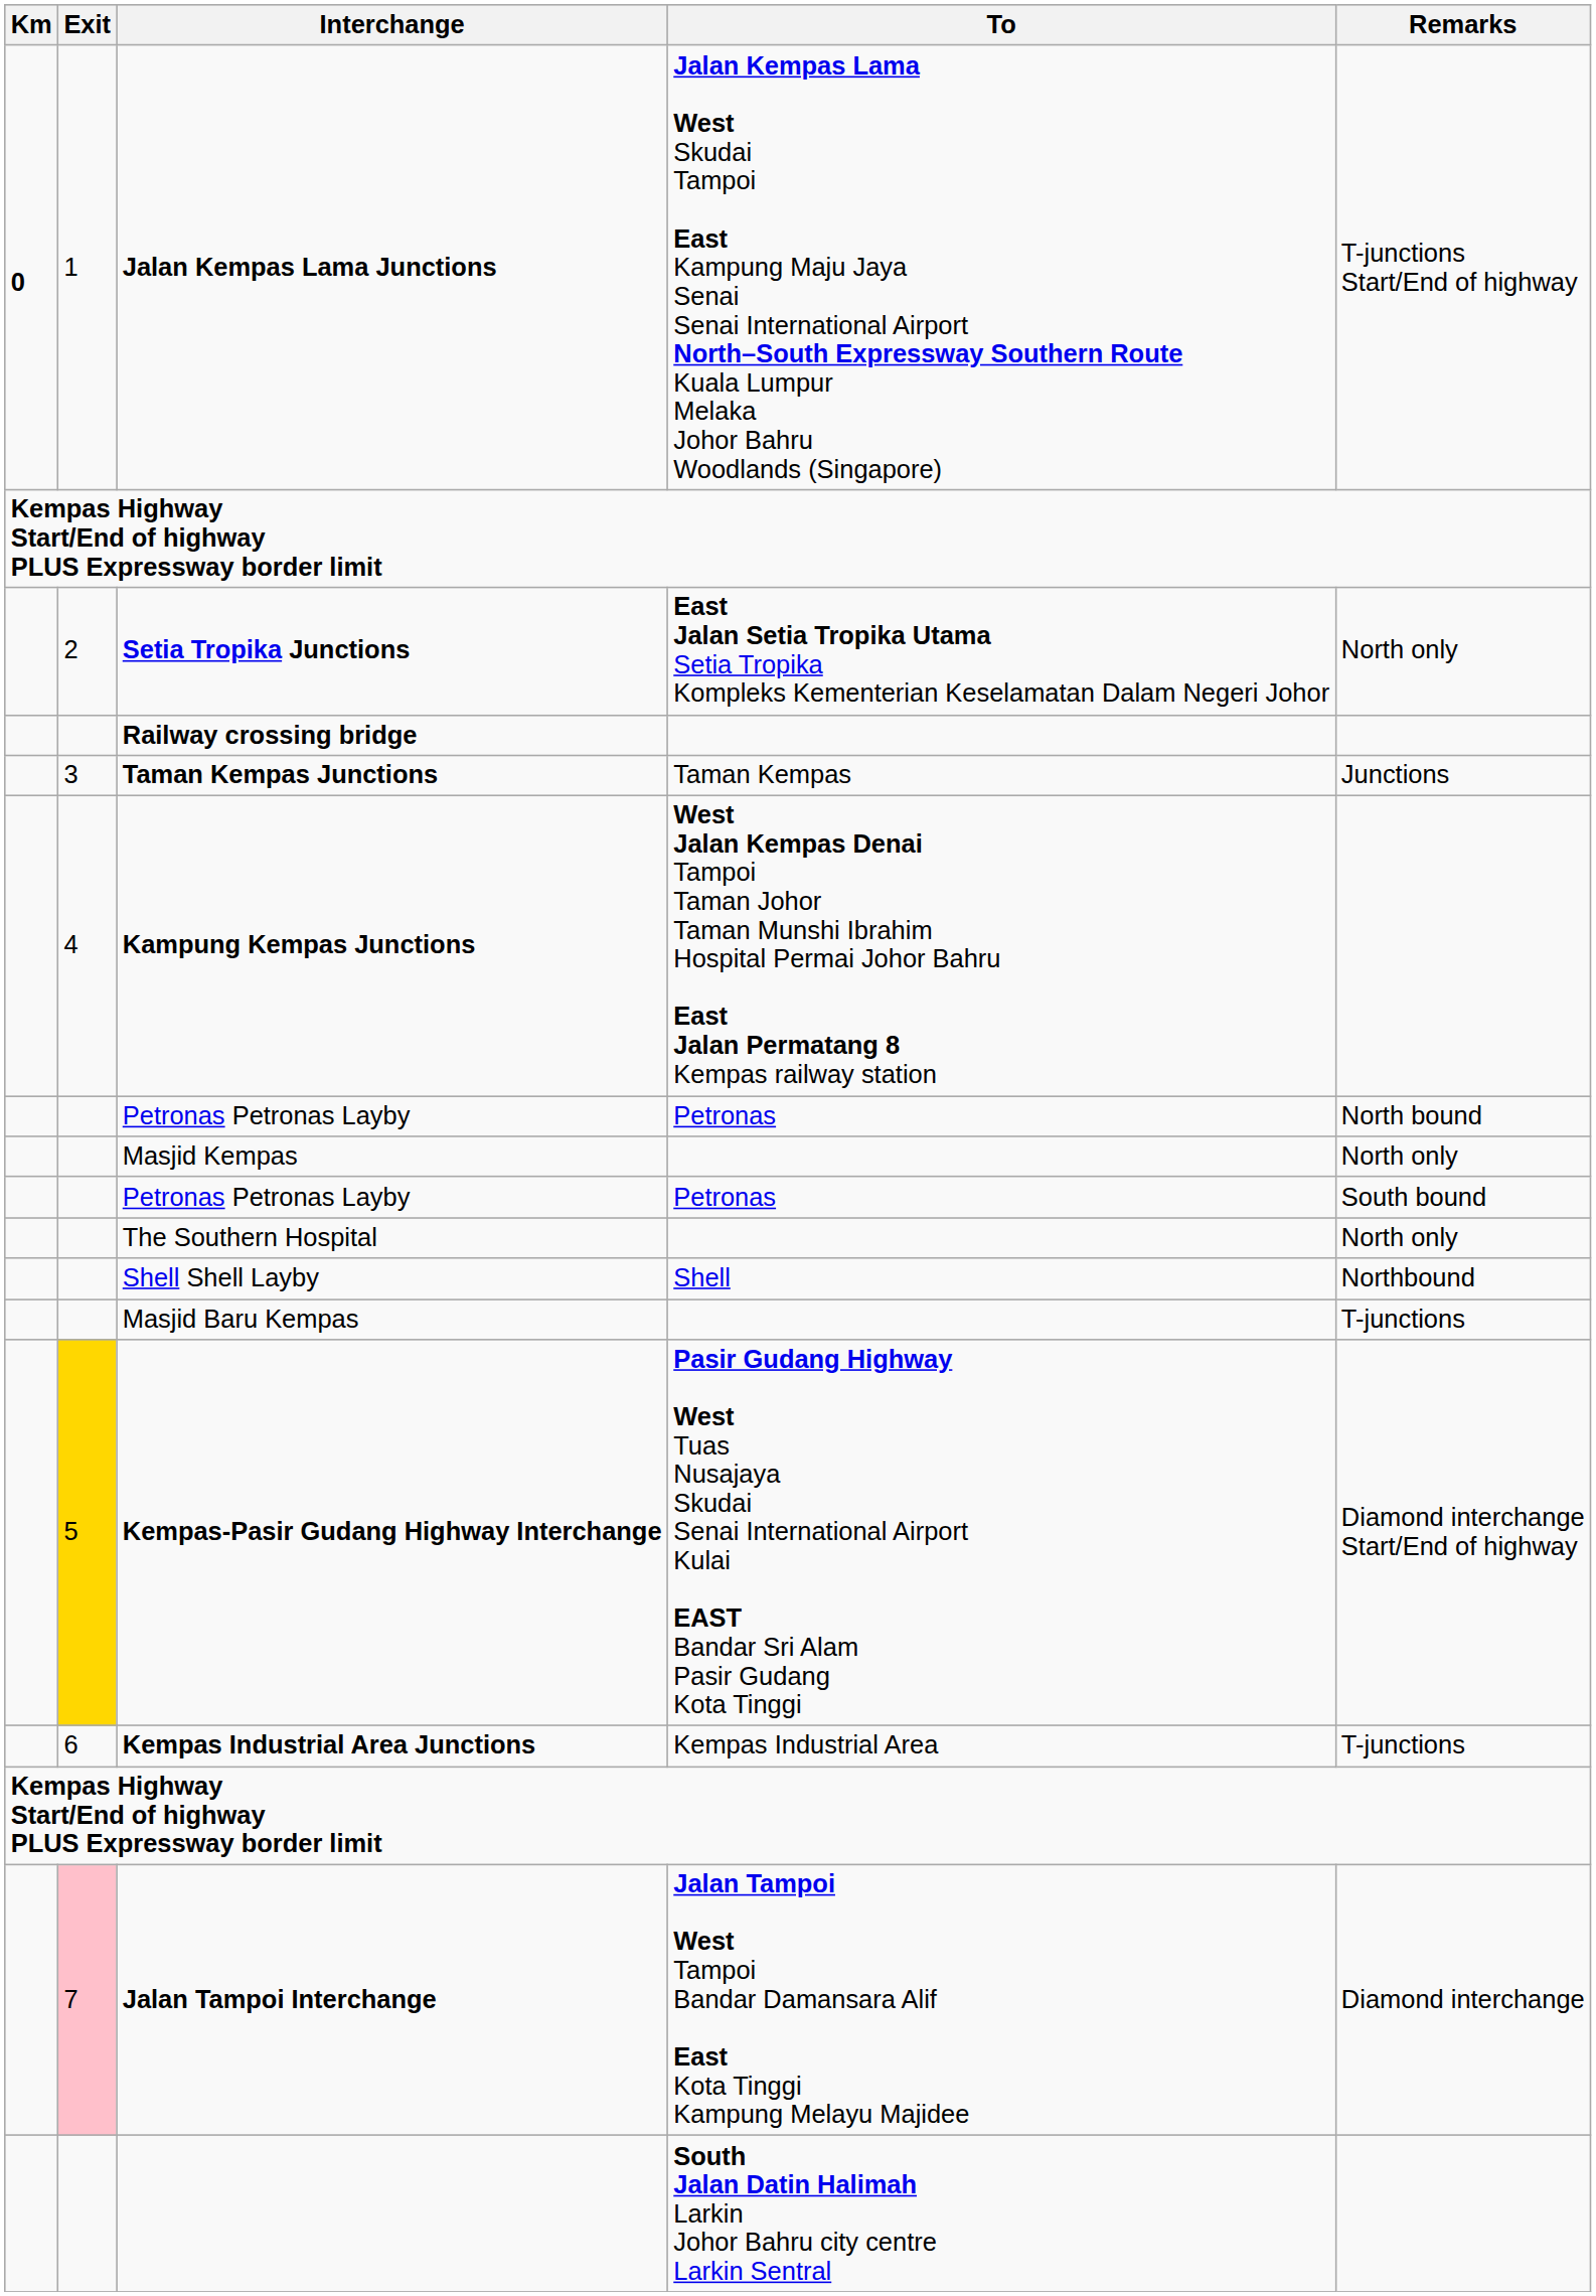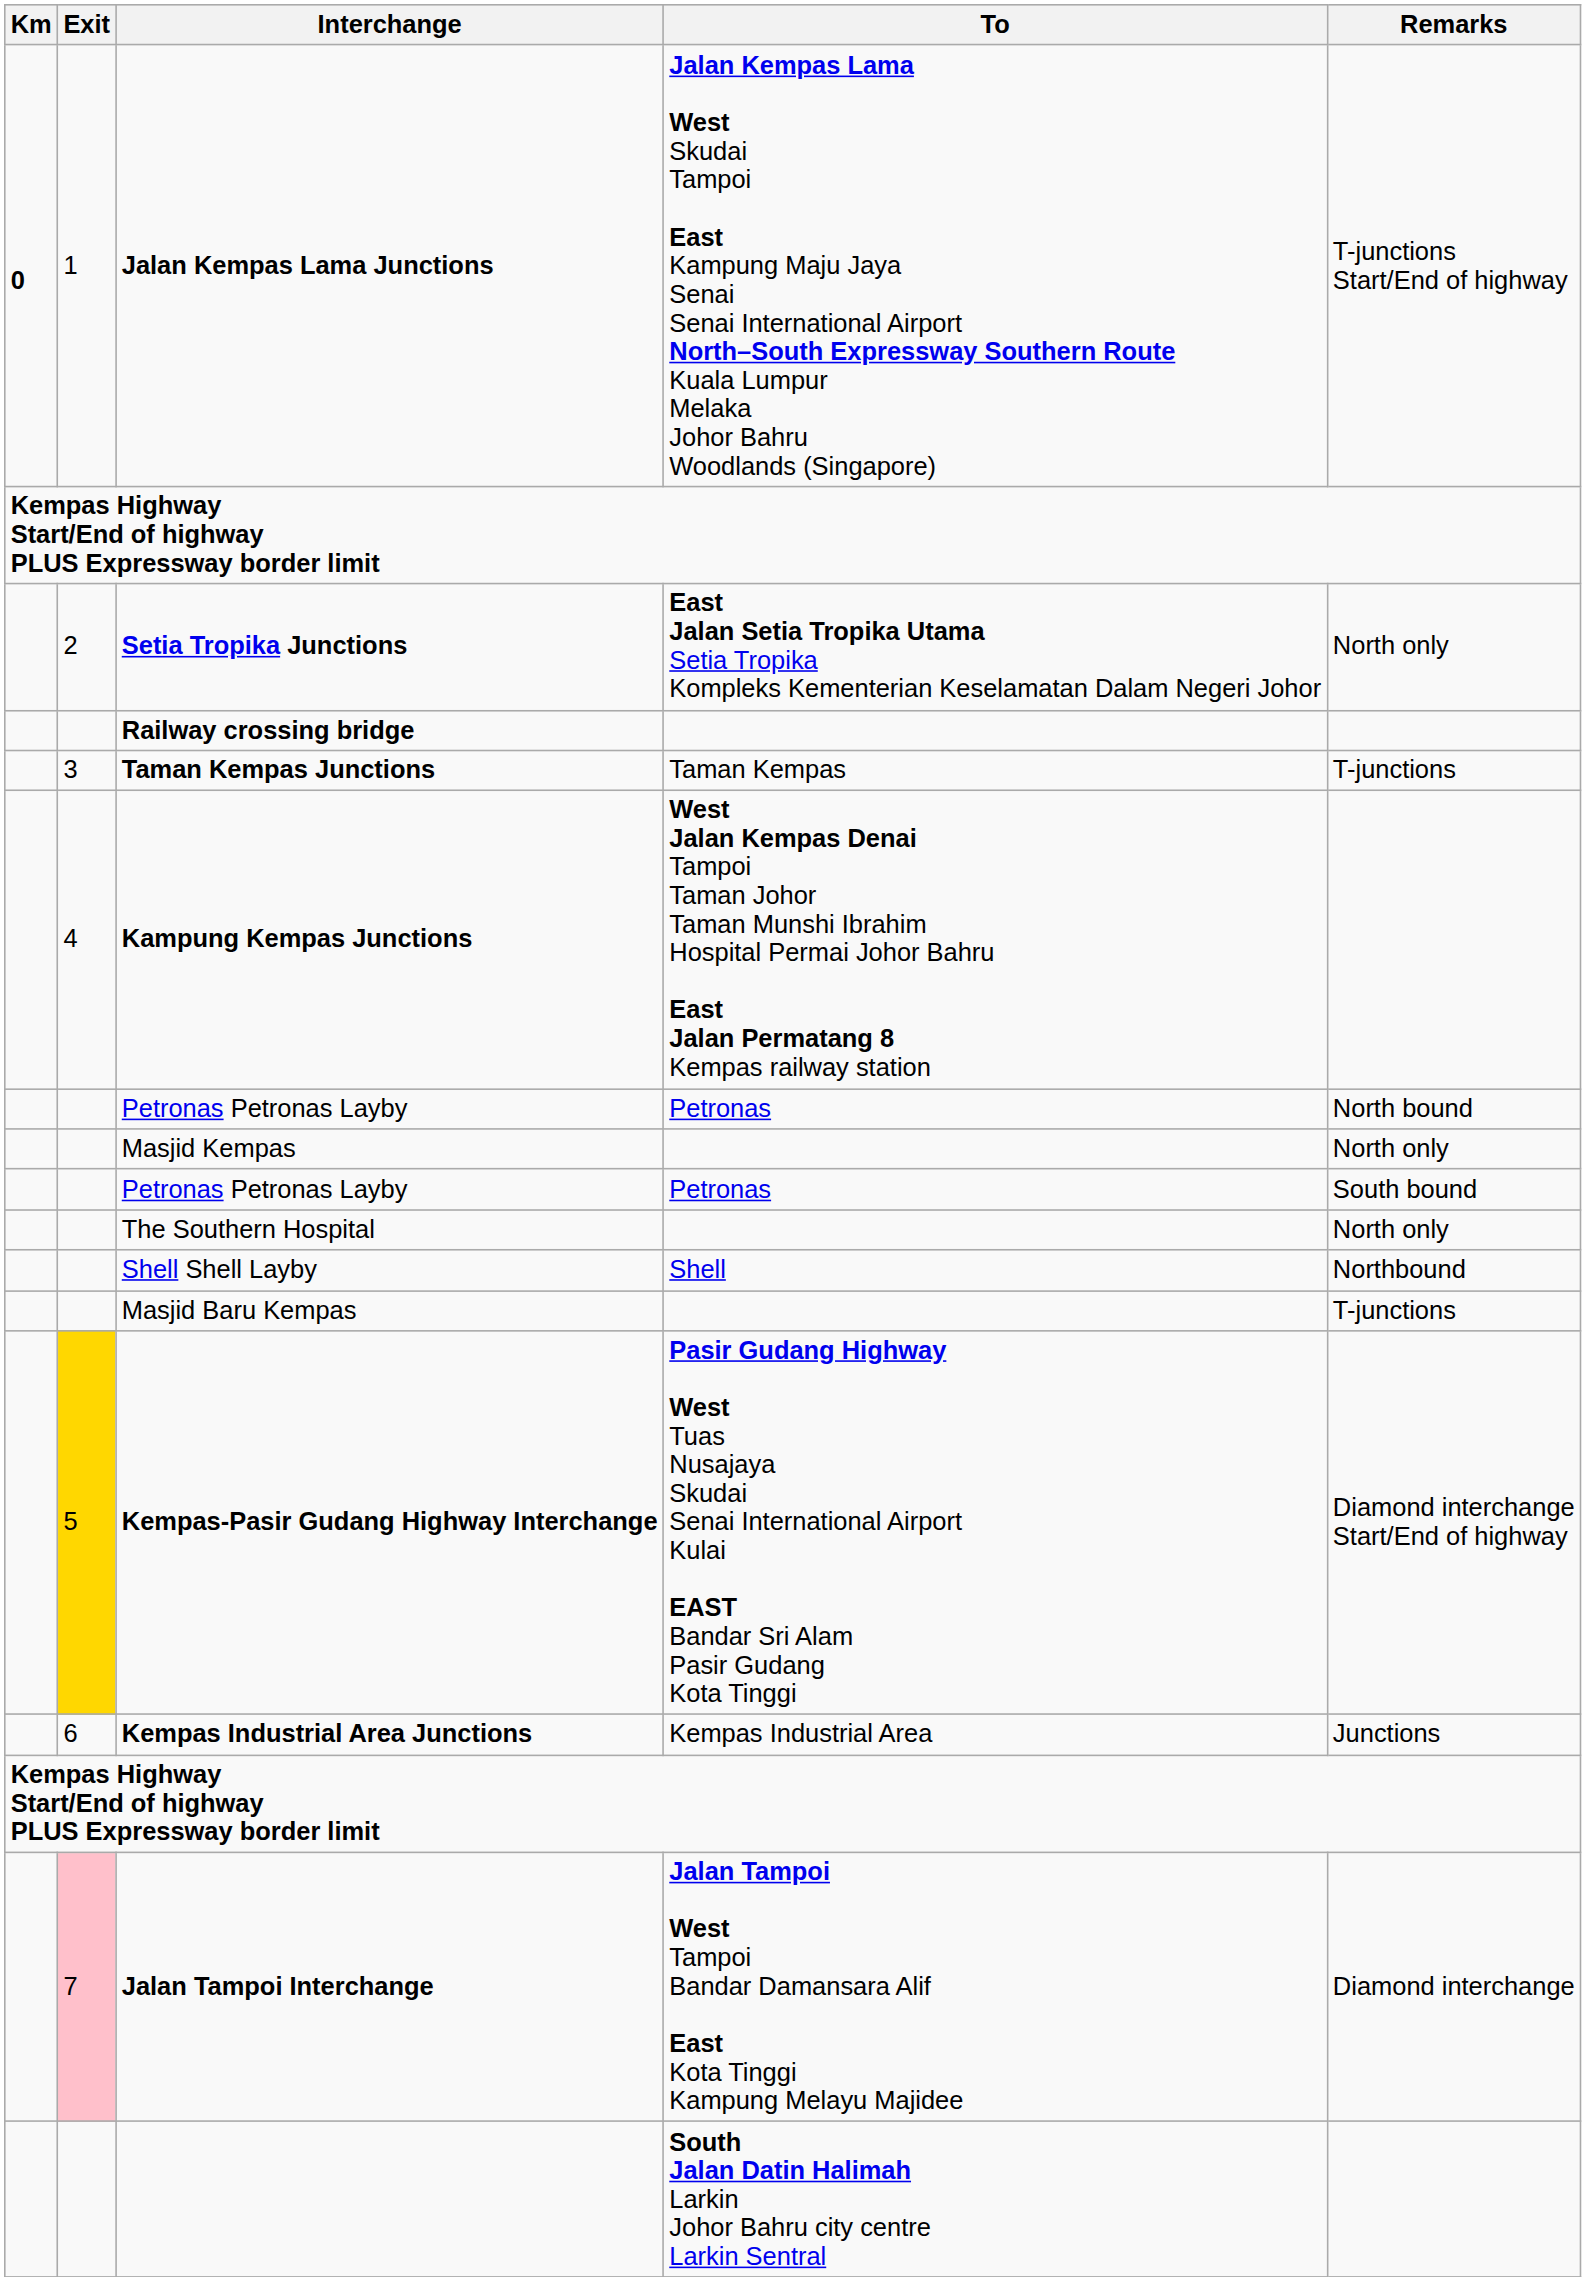 <table class="wikitable">
 <tr>
 <th>Km</th>
 <th>Exit</th>
 <th>Interchange</th>
 <th>To</th>
 <th>Remarks</th>
 </tr>
 <tr>
 <td><br><strong>0</strong></td>
 <td>1</td>
 <td><strong>Jalan Kempas Lama Junctions</strong></td>
 <td> <strong><a href='#'>Jalan Kempas Lama</a></strong><br><br><strong>West</strong><br>Skudai<br>Tampoi<br><br><strong>East</strong><br>Kampung Maju Jaya<br>Senai<br>Senai International Airport <br>  <strong><a href='#'>North–South Expressway Southern Route</a></strong><br>Kuala Lumpur<br>Melaka<br>Johor Bahru<br>Woodlands (Singapore)</td>
 <td>T-junctions<br>Start/End of highway</td>
 </tr>
 <tr>
 <td style="width:600px" colspan="6" style="text-align:center;"><strong> Kempas Highway<br>Start/End of highway<br>PLUS Expressway border limit</strong></td>
 </tr>
 <tr>
 <td></td>
 <td>2</td>
 <td><strong><a href='#'>Setia Tropika</a> Junctions</strong></td>
 <td><strong>East</strong><br><strong>Jalan Setia Tropika Utama</strong><br><a href='#'>Setia Tropika</a><br>Kompleks Kementerian Keselamatan Dalam Negeri Johor</td>
 <td>North only</td>
 </tr>
 <tr>
 <td></td>
 <td></td>
 <td><strong>Railway crossing bridge</strong></td>
 <td></td>
 <td></td>
 </tr>
 <tr>
 <td></td>
 <td>3</td>
 <td><strong>Taman Kempas Junctions</strong></td>
 <td>Taman Kempas</td>
-<td>Junctions</td>
+<td>T-junctions</td>
 </tr>
 <tr>
 <td></td>
 <td>4</td>
 <td><strong>Kampung Kempas Junctions</strong></td>
 <td><strong>West</strong><br><strong>Jalan Kempas Denai</strong><br>Tampoi<br>Taman Johor<br>Taman Munshi Ibrahim<br>Hospital Permai Johor Bahru <br><br><strong>East</strong><br><strong>Jalan Permatang 8</strong><br>Kempas railway station</td>
 <td></td>
 </tr>
 <tr>
 <td></td>
 <td></td>
 <td><a href='#'>Petronas</a> Petronas Layby</td>
 <td><a href='#'>Petronas</a> </td>
 <td>North bound</td>
 </tr>
 <tr>
 <td></td>
 <td></td>
 <td> Masjid Kempas</td>
 <td></td>
 <td>North only</td>
 </tr>
 <tr>
 <td></td>
 <td></td>
 <td><a href='#'>Petronas</a> Petronas Layby</td>
 <td><a href='#'>Petronas</a></td>
 <td>South bound</td>
 </tr>
 <tr>
 <td></td>
 <td></td>
 <td> The Southern Hospital</td>
 <td></td>
 <td>North only</td>
 </tr>
 <tr>
 <td></td>
 <td></td>
 <td><a href='#'>Shell</a> Shell Layby</td>
 <td><a href='#'>Shell</a></td>
 <td>Northbound</td>
 </tr>
 <tr>
 <td></td>
 <td></td>
 <td> Masjid Baru Kempas</td>
 <td></td>
 <td>T-junctions</td>
 </tr>
 <tr>
 <td></td>
 <td style="background: gold;">5</td>
 <td><strong>Kempas-Pasir Gudang Highway Interchange</strong></td>
 <td> <strong><a href='#'>Pasir Gudang Highway</a></strong><br><br><strong>West</strong><br> Tuas<br> Nusajaya<br> Skudai<br> Senai International Airport <br> Kulai<br><br><strong>EAST</strong><br> Bandar Sri Alam<br> Pasir Gudang<br>  Kota Tinggi</td>
 <td>Diamond interchange<br>Start/End of highway</td>
 </tr>
 <tr>
 <td></td>
 <td>6</td>
 <td><strong>Kempas Industrial Area Junctions</strong></td>
 <td>Kempas Industrial Area</td>
-<td>T-junctions</td>
+<td>Junctions</td>
 </tr>
 <tr>
 <td style="width:600px" colspan="6" style="text-align:center;"><strong> Kempas Highway<br>Start/End of highway<br>PLUS Expressway border limit</strong></td>
 </tr>
 <tr>
 <td></td>
 <td style="background: pink;">7</td>
 <td><strong>Jalan Tampoi Interchange</strong></td>
 <td> <strong><a href='#'>Jalan Tampoi</a></strong><br><br><strong>West</strong><br> Tampoi<br> Bandar Damansara Alif<br><br><strong>East</strong><br>  Kota Tinggi<br> Kampung Melayu Majidee</td>
 <td>Diamond interchange</td>
 </tr>
 <tr>
 <td></td>
 <td></td>
 <td></td>
 <td><strong>South</strong><br> <strong><a href='#'>Jalan Datin Halimah</a></strong><br>Larkin<br>Johor Bahru city centre<br><a href='#'>Larkin Sentral</a> </td>
 <td></td>
 </tr>
 </table>
